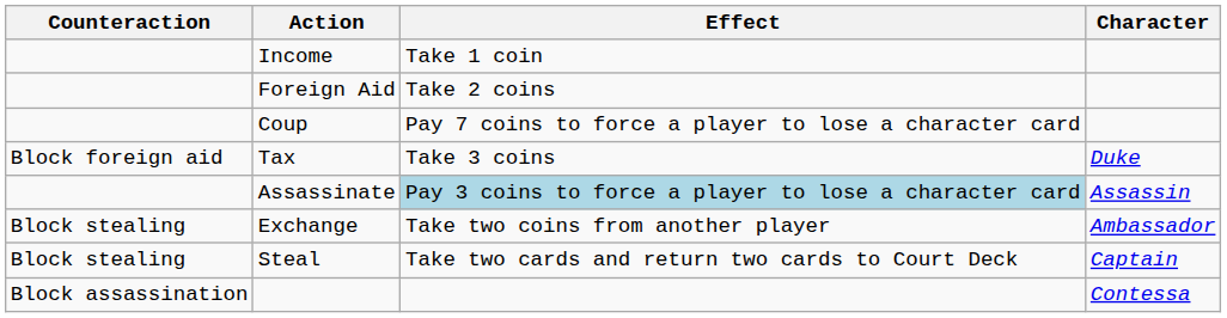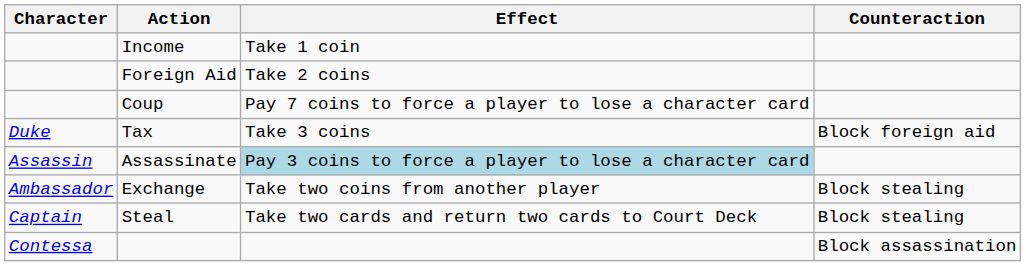 <table class="wikitable">
 <tr>
-<th>Counteraction</th>
+<th>Character</th>
 <th>Action</th>
 <th>Effect</th>
-<th>Character</th>
+<th>Counteraction</th>
 </tr>
 <tr>
 <td></td>
 <td>Income</td>
 <td>Take 1 coin</td>
 <td></td>
 </tr>
 <tr>
 <td></td>
 <td>Foreign Aid</td>
 <td>Take 2 coins</td>
 <td></td>
 </tr>
 <tr>
 <td></td>
 <td>Coup</td>
 <td>Pay 7 coins to force a player to lose a character card</td>
 <td></td>
 </tr>
 <tr>
-<td>Block foreign aid</td>
+<td><em><a href='#'>Duke</a></em></td>
 <td>Tax</td>
 <td>Take 3 coins</td>
-<td><em><a href='#'>Duke</a></em></td>
+<td>Block foreign aid</td>
 </tr>
 <tr>
-<td></td>
+<td><em><a href='#'>Assassin</a></em></td>
 <td>Assassinate</td>
 <td style="background: lightblue;">Pay 3 coins to force a player to lose a character card</td>
-<td><em><a href='#'>Assassin</a></em></td>
+<td></td>
 </tr>
 <tr>
-<td>Block stealing</td>
+<td><em><a href='#'>Ambassador</a></em></td>
 <td>Exchange</td>
 <td>Take two coins from another player</td>
-<td><em><a href='#'>Ambassador</a></em></td>
+<td>Block stealing</td>
 </tr>
 <tr>
-<td>Block stealing</td>
+<td><em><a href='#'>Captain</a></em></td>
 <td>Steal</td>
 <td>Take two cards and return two cards to Court Deck</td>
-<td><em><a href='#'>Captain</a></em></td>
+<td>Block stealing</td>
 </tr>
 <tr>
-<td>Block assassination</td>
+<td><em><a href='#'>Contessa</a></em></td>
 <td></td>
 <td></td>
-<td><em><a href='#'>Contessa</a></em></td>
+<td>Block assassination</td>
 </tr>
 </table>
